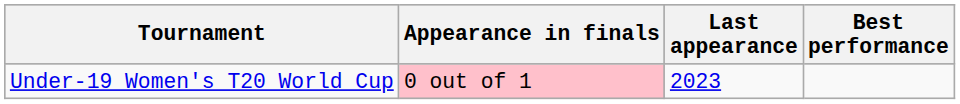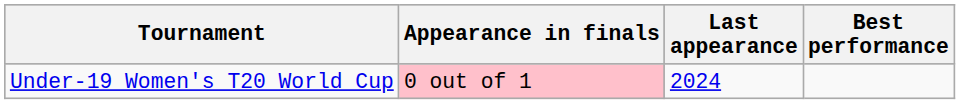 <table class="wikitable sortable" style="text-align:left;">
 <tr>
 <th>Tournament</th>
 <th data-sort-type="number">Appearance in finals</th>
 <th>Last<br>appearance</th>
 <th>Best<br>performance</th>
 </tr>
 <tr>
 <td><a href='#'>Under-19 Women's T20 World Cup</a></td>
 <td style="background: pink;">0 out of 1</td>
-<td><a href='#'>2023</a></td>
+<td><a href='#'>2024</a></td>
 <td></td>
 </tr>
 </table>
